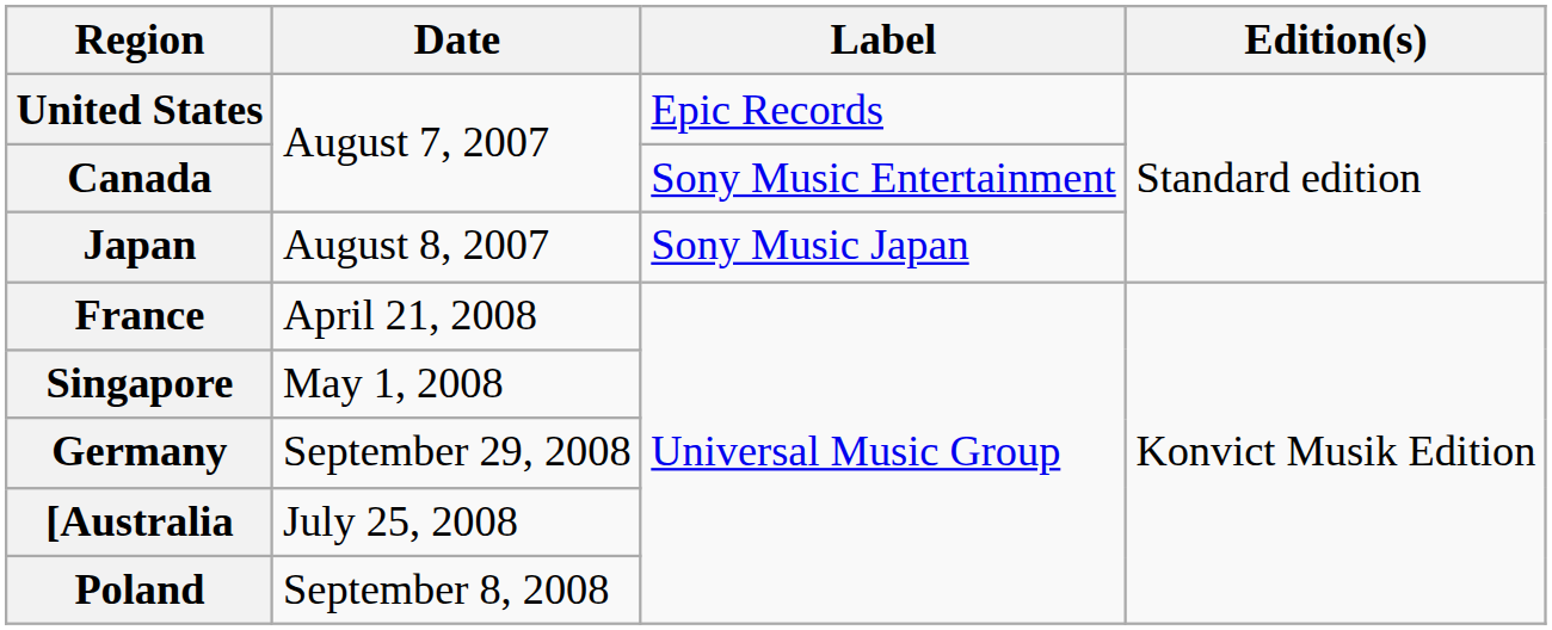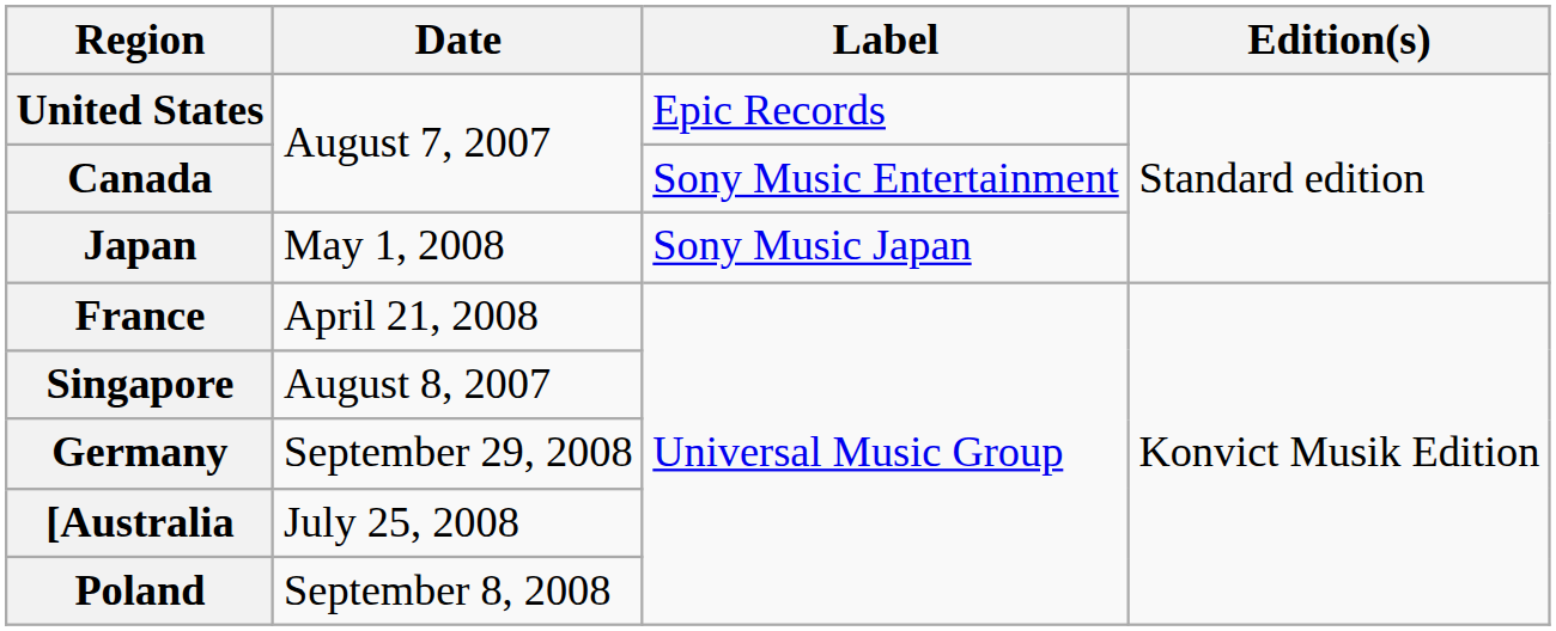 <table class="wikitable plainrowheaders">
 <tr>
 <th scope="col">Region</th>
 <th scope="col">Date</th>
 <th scope="col">Label</th>
 <th scope="col">Edition(s)</th>
 </tr>
 <tr>
 <th scope="row">United States</th>
 <td rowspan="2">August 7, 2007</td>
 <td><a href='#'>Epic Records</a></td>
 <td rowspan="3">Standard edition</td>
 </tr>
 <tr>
 <th scope="row">Canada</th>
 <td><a href='#'>Sony Music Entertainment</a></td>
 </tr>
 <tr>
 <th scope="row">Japan</th>
-<td>August 8, 2007</td>
+<td>May 1, 2008</td>
 <td><a href='#'>Sony Music Japan</a></td>
 </tr>
 <tr>
 <th scope="row">France</th>
 <td>April 21, 2008</td>
 <td rowspan="5"><a href='#'>Universal Music Group</a></td>
 <td rowspan="5">Konvict Musik Edition</td>
 </tr>
 <tr>
 <th scope="row">Singapore</th>
-<td>May 1, 2008</td>
+<td>August 8, 2007</td>
 </tr>
 <tr>
 <th scope="row">Germany</th>
 <td>September 29, 2008</td>
 </tr>
 <tr>
 <th scope="row">[Australia</th>
 <td>July 25, 2008</td>
 </tr>
 <tr>
 <th scope="row">Poland</th>
 <td>September 8, 2008</td>
 </tr>
 </table>
